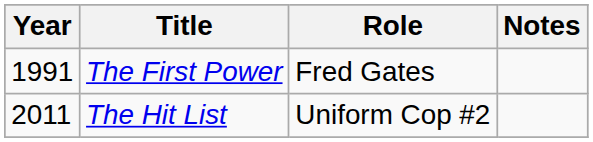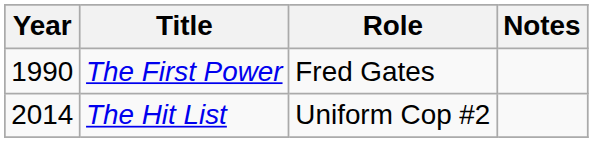 <table class="wikitable sortable">
 <tr>
 <th>Year</th>
 <th>Title</th>
 <th>Role</th>
 <th>Notes</th>
 </tr>
 <tr>
-<td>1991</td>
+<td>1990</td>
 <td><em><a href='#'>The First Power</a></em></td>
 <td>Fred Gates</td>
 <td></td>
 </tr>
 <tr>
-<td>2011</td>
+<td>2014</td>
 <td><a href='#'><em>The Hit List</em></a></td>
 <td>Uniform Cop #2</td>
 <td></td>
 </tr>
 </table>
